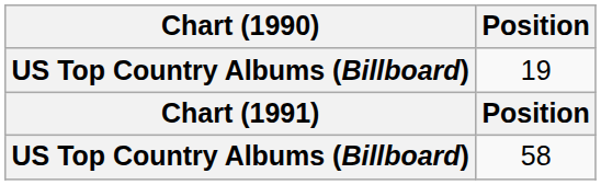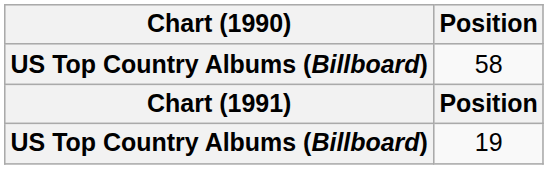 <table class="wikitable plainrowheaders" style="text-align:center">
 <tr>
 <th scope="col">Chart (1990)</th>
 <th scope="col">Position</th>
 </tr>
 <tr>
 <th scope="row">US Top Country Albums (<em>Billboard</em>)</th>
-<td>19</td>
+<td>58</td>
 </tr>
 <tr>
 <th scope="col">Chart (1991)</th>
 <th scope="col">Position</th>
 </tr>
 <tr>
 <th scope="row">US Top Country Albums (<em>Billboard</em>)</th>
-<td>58</td>
+<td>19</td>
 </tr>
 </table>
